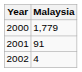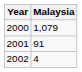 <table class="wikitable">
 <tr>
 <th>Year</th>
 <th>Malaysia</th>
 </tr>
 <tr>
 <td>2000</td>
-<td>1,779</td>
+<td>1,079</td>
 </tr>
 <tr>
 <td>2001</td>
 <td>91</td>
 </tr>
 <tr>
 <td>2002</td>
 <td>4</td>
 </tr>
 </table>
